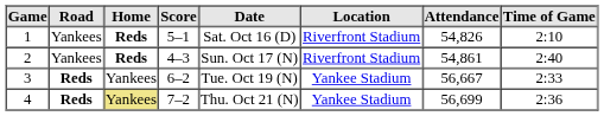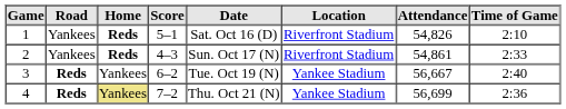 <table border="1" cellspacing="0" style="width:625px; margin-left:3em;">
 <tr style="text-align:center; background:#e6e6e6;">
 <th width=>Game</th>
 <th width=>Road</th>
 <th width=>Home</th>
 <th width=>Score</th>
 <th width=>Date</th>
 <th width=>Location</th>
 <th width=>Attendance</th>
 <th width=>Time of Game</th>
 </tr>
 <tr style="text-align:center;">
 <td>1</td>
 <td>Yankees</td>
 <td><strong>Reds</strong></td>
 <td>5–1</td>
 <td>Sat. Oct 16 (D)</td>
 <td><a href='#'>Riverfront Stadium</a></td>
 <td>54,826</td>
 <td>2:10</td>
 </tr>
 <tr style="text-align:center;">
 <td>2</td>
 <td>Yankees</td>
 <td><strong>Reds</strong></td>
 <td>4–3</td>
 <td>Sun. Oct 17 (N)</td>
 <td><a href='#'>Riverfront Stadium</a></td>
 <td>54,861</td>
-<td>2:40</td>
+<td>2:33</td>
 </tr>
 <tr style="text-align:center;">
 <td>3</td>
 <td><strong>Reds</strong></td>
 <td>Yankees</td>
 <td>6–2</td>
 <td>Tue. Oct 19 (N)</td>
 <td><a href='#'>Yankee Stadium</a></td>
 <td>56,667</td>
-<td>2:33</td>
+<td>2:40</td>
 </tr>
 <tr style="text-align:center;">
 <td>4</td>
 <td><strong>Reds</strong></td>
 <td style="background: khaki;">Yankees</td>
 <td>7–2</td>
 <td>Thu. Oct 21 (N)</td>
 <td><a href='#'>Yankee Stadium</a></td>
 <td>56,699</td>
 <td>2:36</td>
 </tr>
 </table>
